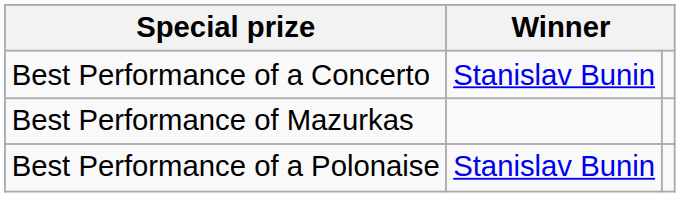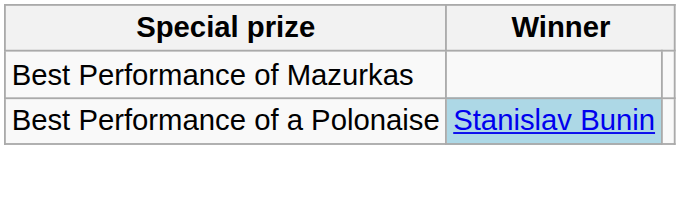 <table class="wikitable">
 <tr>
 <th>Special prize</th>
 <th colspan="2">Winner</th>
-</tr>
-<tr>
-<td>Best Performance of a Concerto</td>
-<td><a href='#'>Stanislav Bunin</a></td>
-<td></td>
 </tr>
 <tr>
 <td>Best Performance of Mazurkas</td>
 <td></td>
 <td></td>
 </tr>
 <tr>
 <td>Best Performance of a Polonaise</td>
-<td><a href='#'>Stanislav Bunin</a></td>
+<td style="background: lightblue;"><a href='#'>Stanislav Bunin</a></td>
 <td></td>
 </tr>
 </table>
